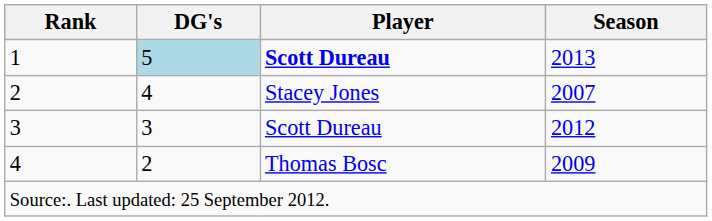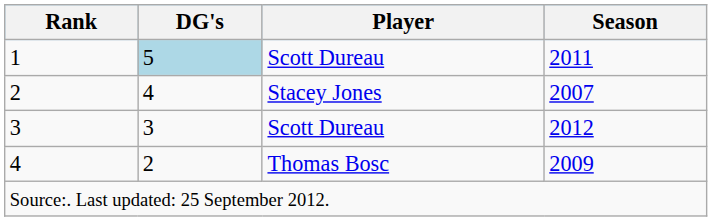 <table class="wikitable" style="width:40%;">
 <tr style="background:#87cefa;">
 <th>Rank</th>
 <th>DG's</th>
 <th>Player</th>
 <th>Season</th>
 </tr>
 <tr>
 <td>1</td>
 <td style="background: lightblue;">5</td>
-<td><strong> <a href='#'>Scott Dureau</a></strong></td>
-<td><a href='#'>2013</a></td>
+<td> <a href='#'>Scott Dureau</a></td>
+<td><a href='#'>2011</a></td>
 </tr>
 <tr>
 <td>2</td>
 <td>4</td>
 <td> <a href='#'>Stacey Jones</a></td>
 <td><a href='#'>2007</a></td>
 </tr>
 <tr>
 <td>3</td>
 <td>3</td>
 <td> <a href='#'>Scott Dureau</a></td>
 <td><a href='#'>2012</a></td>
 </tr>
 <tr>
 <td>4</td>
 <td>2</td>
 <td> <a href='#'>Thomas Bosc</a></td>
 <td><a href='#'>2009</a></td>
 </tr>
 <tr>
 <td colspan=4><small>Source:. Last updated: 25 September 2012.</small></td>
 </tr>
 </table>
